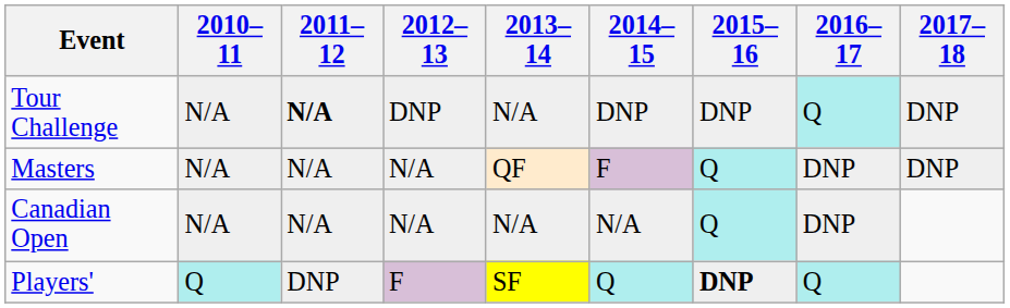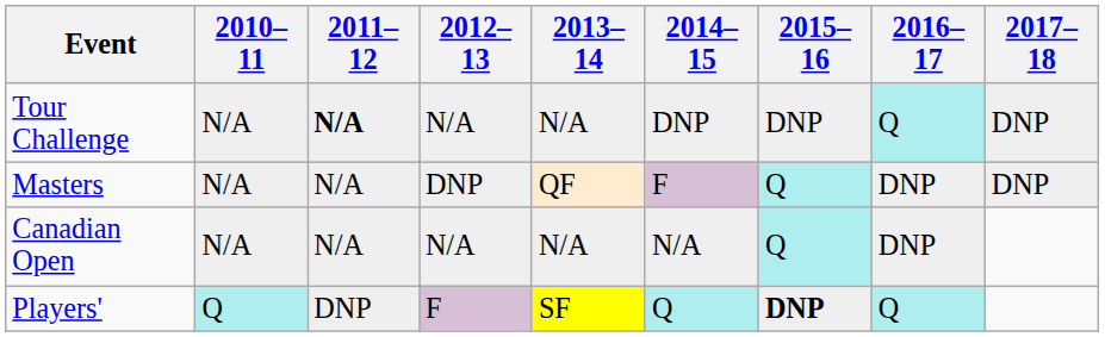 <table class="wikitable" border="1">
 <tr>
 <th>Event</th>
 <th><a href='#'>2010–11</a></th>
 <th><a href='#'>2011–12</a></th>
 <th><a href='#'>2012–13</a></th>
 <th><a href='#'>2013–14</a></th>
 <th><a href='#'>2014–15</a></th>
 <th><a href='#'>2015–16</a></th>
 <th><a href='#'>2016–17</a></th>
 <th><a href='#'>2017–18</a></th>
 </tr>
 <tr>
 <td><a href='#'>Tour Challenge</a></td>
 <td style="background:#EFEFEF;">N/A</td>
 <td style="background:#EFEFEF;"><strong>N/A</strong></td>
-<td style="background:#EFEFEF;">DNP</td>
+<td style="background:#EFEFEF;">N/A</td>
 <td style="background:#EFEFEF;">N/A</td>
 <td style="background:#EFEFEF;">DNP</td>
 <td style="background:#EFEFEF;">DNP</td>
 <td style="background:#afeeee;">Q</td>
 <td style="background:#EFEFEF;">DNP</td>
 </tr>
 <tr>
 <td><a href='#'>Masters</a></td>
 <td style="background:#EFEFEF;">N/A</td>
 <td style="background:#EFEFEF;">N/A</td>
-<td style="background:#EFEFEF;">N/A</td>
+<td style="background:#EFEFEF;">DNP</td>
 <td style="background:#ffebcd;">QF</td>
 <td style="background:thistle;">F</td>
 <td style="background:#afeeee;">Q</td>
 <td style="background:#EFEFEF;">DNP</td>
 <td style="background:#EFEFEF;">DNP</td>
 </tr>
 <tr>
 <td><a href='#'>Canadian Open</a></td>
 <td style="background:#EFEFEF;">N/A</td>
 <td style="background:#EFEFEF;">N/A</td>
 <td style="background:#EFEFEF;">N/A</td>
 <td style="background:#EFEFEF;">N/A</td>
 <td style="background:#EFEFEF;">N/A</td>
 <td style="background:#afeeee;">Q</td>
 <td style="background:#EFEFEF;">DNP</td>
 <td></td>
 </tr>
 <tr>
 <td><a href='#'>Players'</a></td>
 <td style="background:#afeeee;">Q</td>
 <td style="background:#EFEFEF;">DNP</td>
 <td style="background:thistle;">F</td>
 <td style="background:yellow;">SF</td>
 <td style="background:#afeeee;">Q</td>
 <td style="background:#EFEFEF;"><strong>DNP</strong></td>
 <td style="background:#afeeee;">Q</td>
 <td></td>
 </tr>
 </table>
